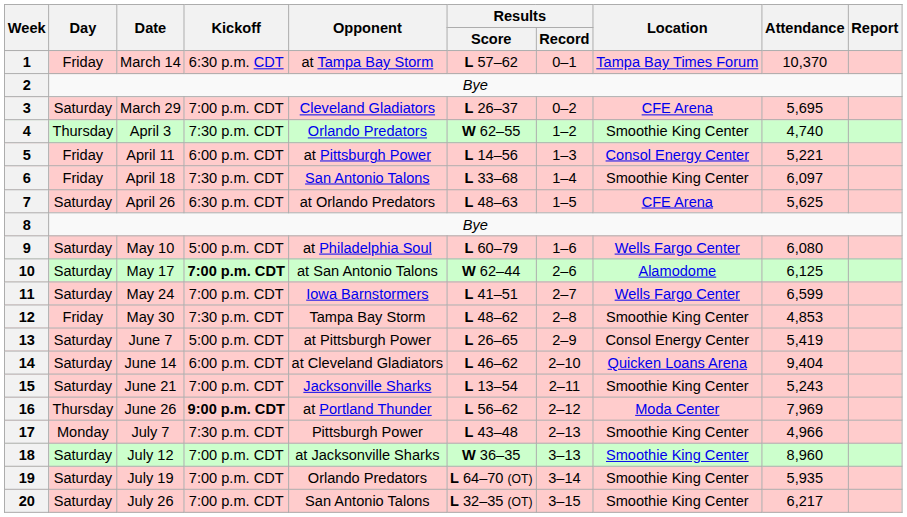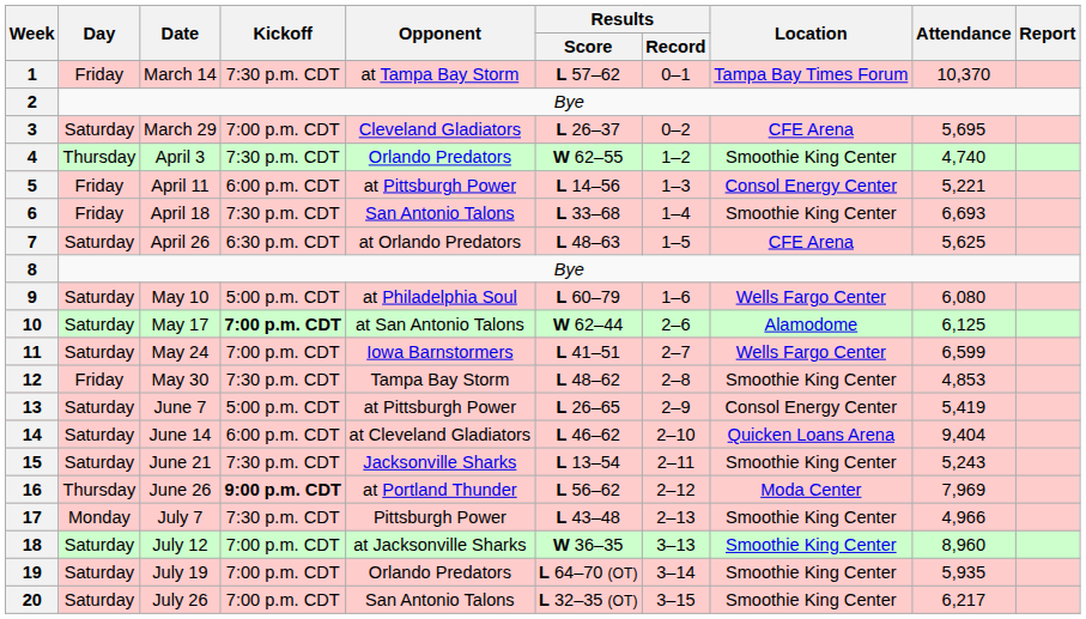 <table class="wikitable" style="font-size: 95%;">
 <tr>
 <th rowspan=2>Week</th>
 <th rowspan=2>Day</th>
 <th rowspan=2>Date</th>
 <th rowspan=2>Kickoff</th>
 <th rowspan=2>Opponent</th>
 <th colspan=2>Results</th>
 <th rowspan=2>Location</th>
 <th rowspan=2>Attendance</th>
 <th rowspan=2>Report</th>
 </tr>
 <tr>
 <th>Score</th>
 <th>Record</th>
 </tr>
 <tr style= background:#ffcccc>
 <th align="center"><strong>1</strong></th>
 <td align="center">Friday</td>
 <td align="center">March 14</td>
-<td align="center">6:30 p.m. <a href='#'>CDT</a></td>
+<td align="center">7:30 p.m. CDT</td>
 <td align="center">at <a href='#'>Tampa Bay Storm</a></td>
 <td align="center"><strong>L</strong> 57–62</td>
 <td align="center">0–1</td>
 <td align="center"><a href='#'>Tampa Bay Times Forum</a></td>
 <td align="center">10,370</td>
 <td align="center"></td>
 </tr>
 <tr style=>
 <th align="center"><strong>2</strong></th>
 <td colspan=9 align="center" valign="middle"><em>Bye</em></td>
 </tr>
 <tr style= background:#ffcccc>
 <th align="center"><strong>3</strong></th>
 <td align="center">Saturday</td>
 <td align="center">March 29</td>
 <td align="center">7:00 p.m. CDT</td>
 <td align="center"><a href='#'>Cleveland Gladiators</a></td>
 <td align="center"><strong>L</strong> 26–37</td>
 <td align="center">0–2</td>
 <td align="center"><a href='#'>CFE Arena</a></td>
 <td align="center">5,695</td>
 <td align="center"></td>
 </tr>
 <tr style= background:#ccffcc>
 <th align="center"><strong>4</strong></th>
 <td align="center">Thursday</td>
 <td align="center">April 3</td>
 <td align="center">7:30 p.m. CDT</td>
 <td align="center"><a href='#'>Orlando Predators</a></td>
 <td align="center"><strong>W</strong> 62–55</td>
 <td align="center">1–2</td>
 <td align="center">Smoothie King Center</td>
 <td align="center">4,740</td>
 <td align="center"></td>
 </tr>
 <tr style= background:#ffcccc>
 <th align="center"><strong>5</strong></th>
 <td align="center">Friday</td>
 <td align="center">April 11</td>
 <td align="center">6:00 p.m. CDT</td>
 <td align="center">at <a href='#'>Pittsburgh Power</a></td>
 <td align="center"><strong>L</strong> 14–56</td>
 <td align="center">1–3</td>
 <td align="center"><a href='#'>Consol Energy Center</a></td>
 <td align="center">5,221</td>
 <td align="center"></td>
 </tr>
 <tr style= background:#ffcccc>
 <th align="center"><strong>6</strong></th>
 <td align="center">Friday</td>
 <td align="center">April 18</td>
 <td align="center">7:30 p.m. CDT</td>
 <td align="center"><a href='#'>San Antonio Talons</a></td>
 <td align="center"><strong>L</strong> 33–68</td>
 <td align="center">1–4</td>
 <td align="center">Smoothie King Center</td>
-<td align="center">6,097</td>
+<td align="center">6,693</td>
 <td align="center"></td>
 </tr>
 <tr style= background:#ffcccc>
 <th align="center"><strong>7</strong></th>
 <td align="center">Saturday</td>
 <td align="center">April 26</td>
 <td align="center">6:30 p.m. CDT</td>
 <td align="center">at Orlando Predators</td>
 <td align="center"><strong>L</strong> 48–63</td>
 <td align="center">1–5</td>
 <td align="center"><a href='#'>CFE Arena</a></td>
 <td align="center">5,625</td>
 <td align="center"></td>
 </tr>
 <tr style=>
 <th align="center"><strong>8</strong></th>
 <td colspan=9 align="center" valign="middle"><em>Bye</em></td>
 </tr>
 <tr style= background:#ffcccc>
 <th align="center"><strong>9</strong></th>
 <td align="center">Saturday</td>
 <td align="center">May 10</td>
 <td align="center">5:00 p.m. CDT</td>
 <td align="center">at <a href='#'>Philadelphia Soul</a></td>
 <td align="center"><strong>L</strong> 60–79</td>
 <td align="center">1–6</td>
 <td align="center"><a href='#'>Wells Fargo Center</a></td>
 <td align="center">6,080</td>
 <td align="center"></td>
 </tr>
 <tr style= background:#ccffcc>
 <th align="center"><strong>10</strong></th>
 <td align="center">Saturday</td>
 <td align="center">May 17</td>
 <td align="center"><strong>7:00 p.m. CDT</strong></td>
 <td align="center">at San Antonio Talons</td>
 <td align="center"><strong>W</strong> 62–44</td>
 <td align="center">2–6</td>
 <td align="center"><a href='#'>Alamodome</a></td>
 <td align="center">6,125</td>
 <td align="center"></td>
 </tr>
 <tr style= background:#ffcccc>
 <th align="center"><strong>11</strong></th>
 <td align="center">Saturday</td>
 <td align="center">May 24</td>
 <td align="center">7:00 p.m. CDT</td>
 <td align="center"><a href='#'>Iowa Barnstormers</a></td>
 <td align="center"><strong>L</strong> 41–51</td>
 <td align="center">2–7</td>
 <td align="center"><a href='#'>Wells Fargo Center</a></td>
 <td align="center">6,599</td>
 <td align="center"></td>
 </tr>
 <tr style= background:#ffcccc>
 <th align="center"><strong>12</strong></th>
 <td align="center">Friday</td>
 <td align="center">May 30</td>
 <td align="center">7:30 p.m. CDT</td>
 <td align="center">Tampa Bay Storm</td>
 <td align="center"><strong>L</strong> 48–62</td>
 <td align="center">2–8</td>
 <td align="center">Smoothie King Center</td>
 <td align="center">4,853</td>
 <td align="center"></td>
 </tr>
 <tr style= background:#ffcccc>
 <th align="center"><strong>13</strong></th>
 <td align="center">Saturday</td>
 <td align="center">June 7</td>
 <td align="center">5:00 p.m. CDT</td>
 <td align="center">at Pittsburgh Power</td>
 <td align="center"><strong>L</strong> 26–65</td>
 <td align="center">2–9</td>
 <td align="center">Consol Energy Center</td>
 <td align="center">5,419</td>
 <td align="center"></td>
 </tr>
 <tr style= background:#ffcccc>
 <th align="center"><strong>14</strong></th>
 <td align="center">Saturday</td>
 <td align="center">June 14</td>
 <td align="center">6:00 p.m. CDT</td>
 <td align="center">at Cleveland Gladiators</td>
 <td align="center"><strong>L</strong> 46–62</td>
 <td align="center">2–10</td>
 <td align="center"><a href='#'>Quicken Loans Arena</a></td>
 <td align="center">9,404</td>
 <td align="center"></td>
 </tr>
 <tr style= background:#ffcccc>
 <th align="center"><strong>15</strong></th>
 <td align="center">Saturday</td>
 <td align="center">June 21</td>
-<td align="center">7:00 p.m. CDT</td>
+<td align="center">7:30 p.m. CDT</td>
 <td align="center"><a href='#'>Jacksonville Sharks</a></td>
 <td align="center"><strong>L</strong> 13–54</td>
 <td align="center">2–11</td>
 <td align="center">Smoothie King Center</td>
 <td align="center">5,243</td>
 <td align="center"></td>
 </tr>
 <tr style= background:#ffcccc>
 <th align="center"><strong>16</strong></th>
 <td align="center">Thursday</td>
 <td align="center">June 26</td>
 <td align="center"><strong>9:00 p.m. CDT</strong></td>
 <td align="center">at <a href='#'>Portland Thunder</a></td>
 <td align="center"><strong>L</strong> 56–62</td>
 <td align="center">2–12</td>
 <td align="center"><a href='#'>Moda Center</a></td>
 <td align="center">7,969</td>
 <td align="center"></td>
 </tr>
 <tr style= background:#ffcccc>
 <th align="center"><strong>17</strong></th>
 <td align="center">Monday</td>
 <td align="center">July 7</td>
 <td align="center">7:30 p.m. CDT</td>
 <td align="center">Pittsburgh Power</td>
 <td align="center"><strong>L</strong> 43–48</td>
 <td align="center">2–13</td>
 <td align="center">Smoothie King Center</td>
 <td align="center">4,966</td>
 <td align="center"></td>
 </tr>
 <tr style= background:#ccffcc>
 <th align="center"><strong>18</strong></th>
 <td align="center">Saturday</td>
 <td align="center">July 12</td>
 <td align="center">7:00 p.m. CDT</td>
 <td align="center">at Jacksonville Sharks</td>
 <td align="center"><strong>W</strong> 36–35</td>
 <td align="center">3–13</td>
 <td align="center"><a href='#'>Smoothie King Center</a></td>
 <td align="center">8,960</td>
 <td align="center"></td>
 </tr>
 <tr style= background:#ffcccc>
 <th align="center"><strong>19</strong></th>
 <td align="center">Saturday</td>
 <td align="center">July 19</td>
 <td align="center">7:00 p.m. CDT</td>
 <td align="center">Orlando Predators</td>
 <td align="center"><strong>L</strong> 64–70 <small>(OT)</small></td>
 <td align="center">3–14</td>
 <td align="center">Smoothie King Center</td>
 <td align="center">5,935</td>
 <td align="center"></td>
 </tr>
 <tr style= background:#ffcccc>
 <th align="center"><strong>20</strong></th>
 <td align="center">Saturday</td>
 <td align="center">July 26</td>
 <td align="center">7:00 p.m. CDT</td>
 <td align="center">San Antonio Talons</td>
 <td align="center"><strong>L</strong> 32–35 <small>(OT)</small></td>
 <td align="center">3–15</td>
 <td align="center">Smoothie King Center</td>
 <td align="center">6,217</td>
 <td align="center"></td>
 </tr>
 </table>
